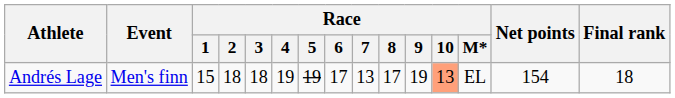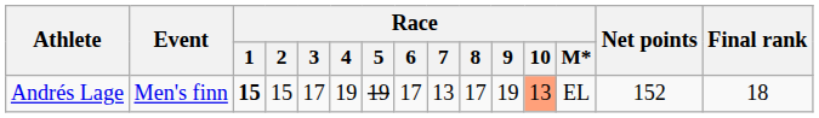 <table class="wikitable" style="font-size:90%">
 <tr>
 <th rowspan="2">Athlete</th>
 <th rowspan="2">Event</th>
 <th colspan=11>Race</th>
 <th rowspan=2>Net points</th>
 <th rowspan=2>Final rank</th>
 </tr>
 <tr style="font-size:95%">
 <th>1</th>
 <th>2</th>
 <th>3</th>
 <th>4</th>
 <th>5</th>
 <th>6</th>
 <th>7</th>
 <th>8</th>
 <th>9</th>
 <th>10</th>
 <th>M*</th>
 </tr>
 <tr align=center>
 <td align=left><a href='#'>Andrés Lage</a></td>
 <td align=left><a href='#'>Men's finn</a></td>
+<td><strong>15</strong></td>
 <td>15</td>
-<td>18</td>
-<td>18</td>
+<td>17</td>
 <td>19</td>
 <td><s>19</s></td>
 <td>17</td>
 <td>13</td>
 <td>17</td>
 <td>19</td>
 <td style="background: lightsalmon;">13</td>
 <td>EL</td>
-<td>154</td>
+<td>152</td>
 <td>18</td>
 </tr>
 </table>
